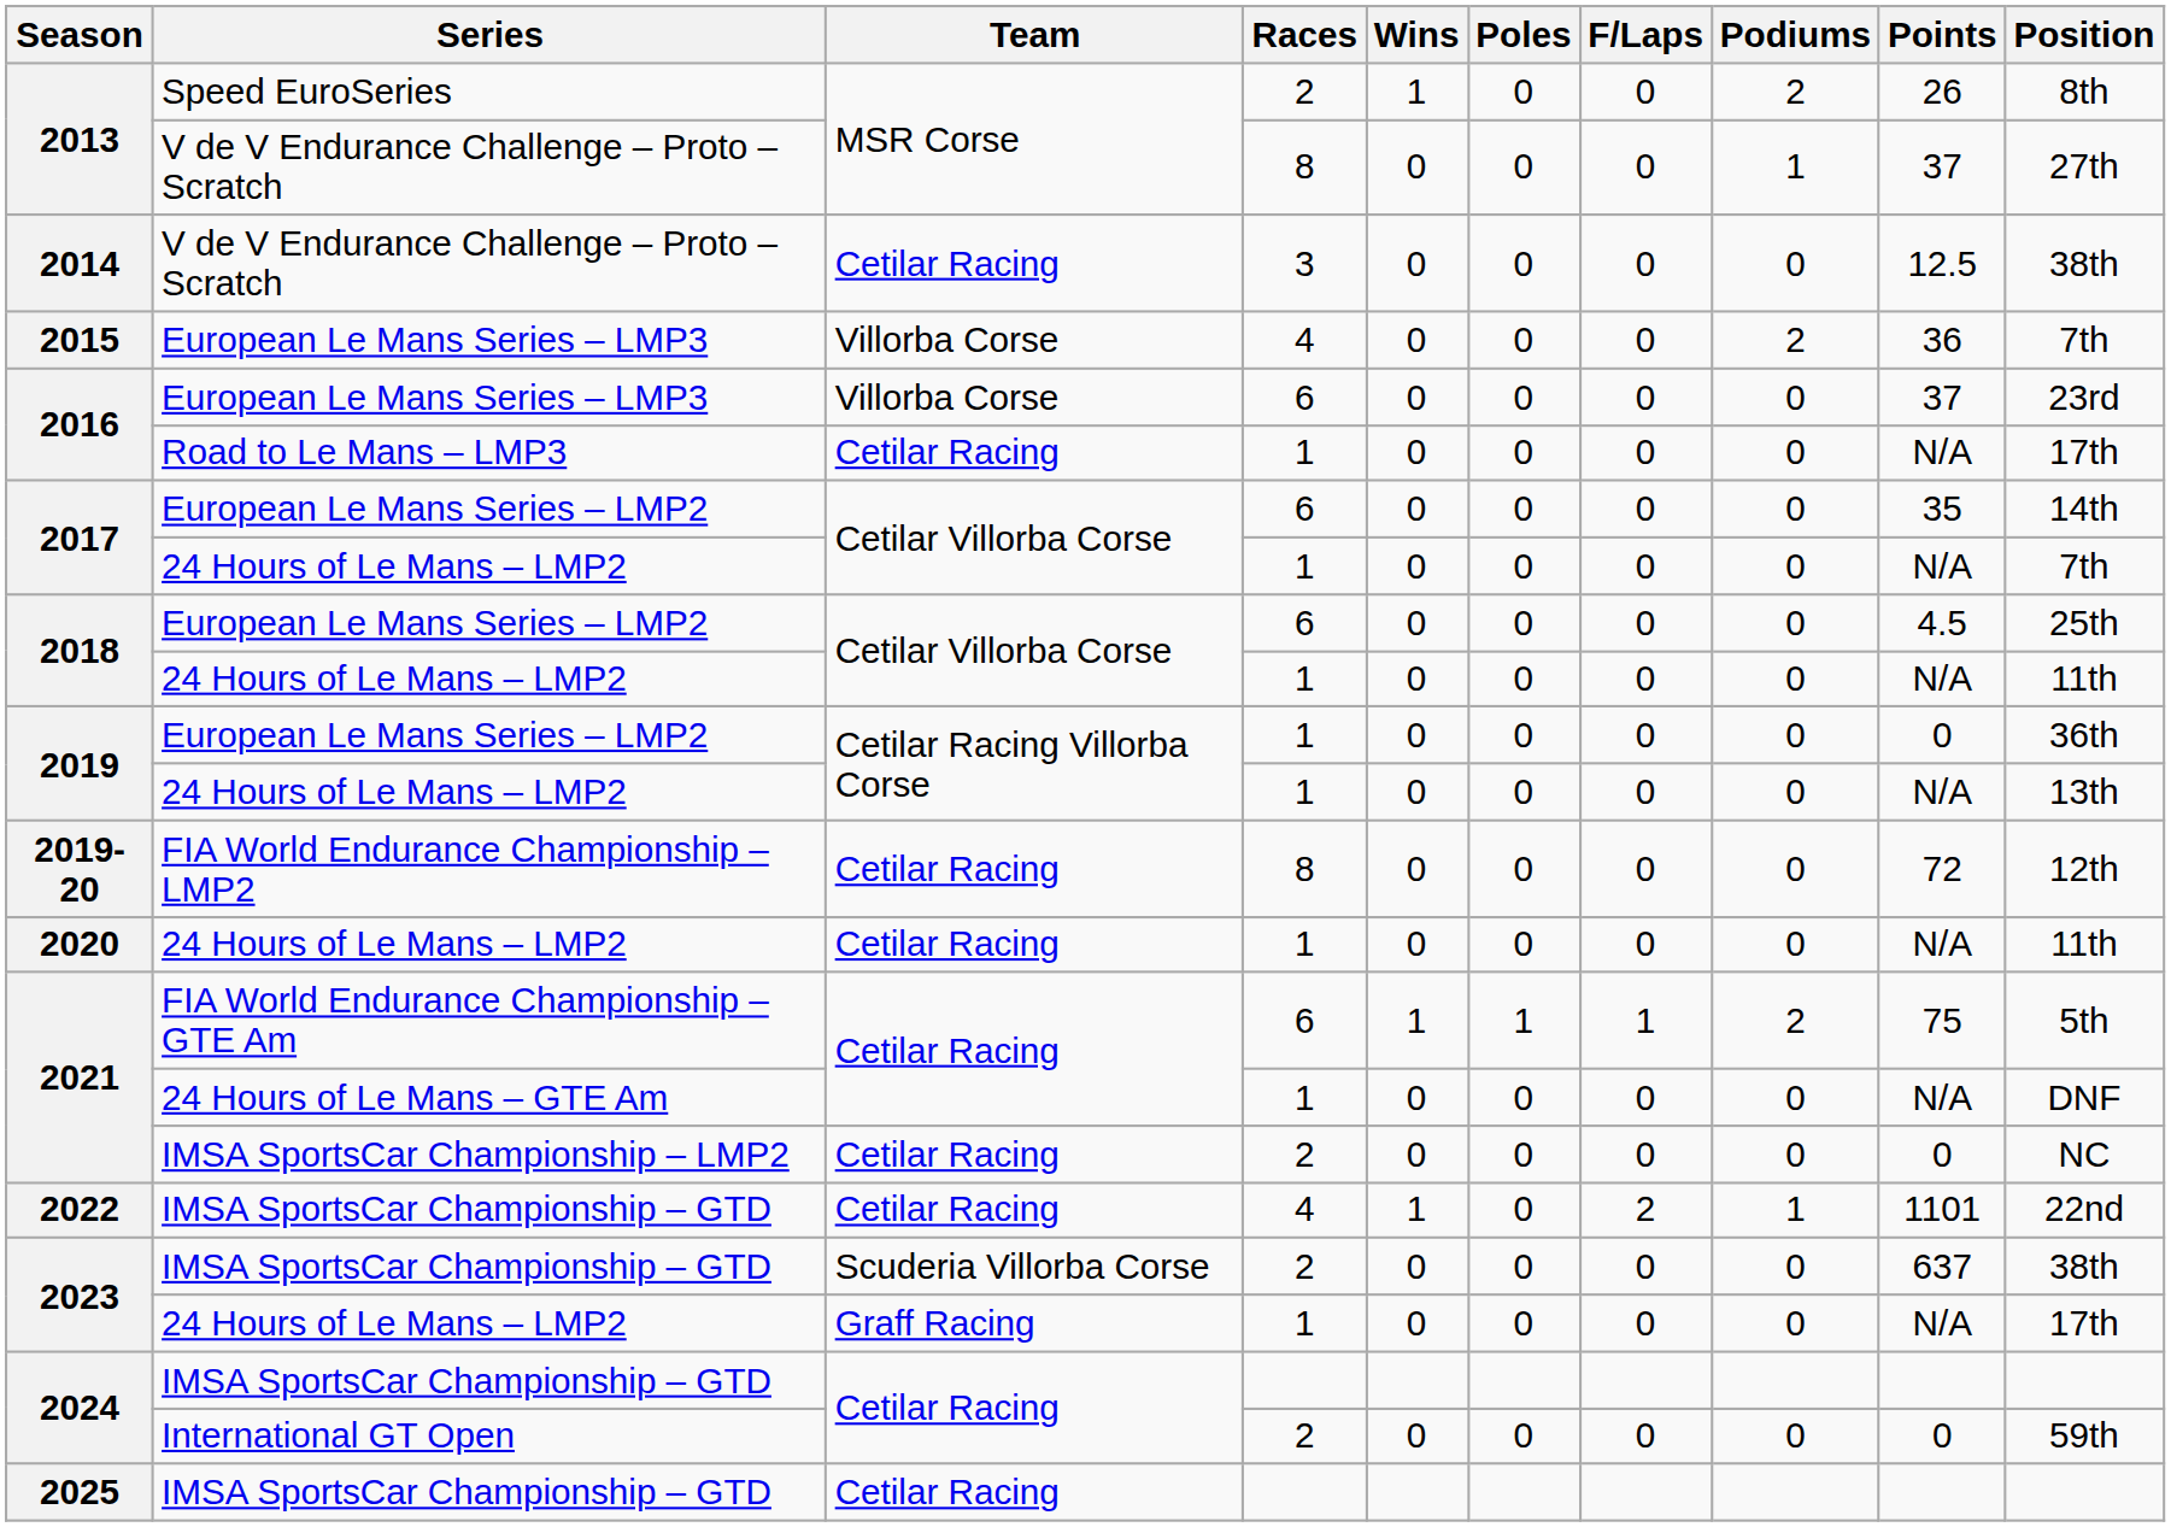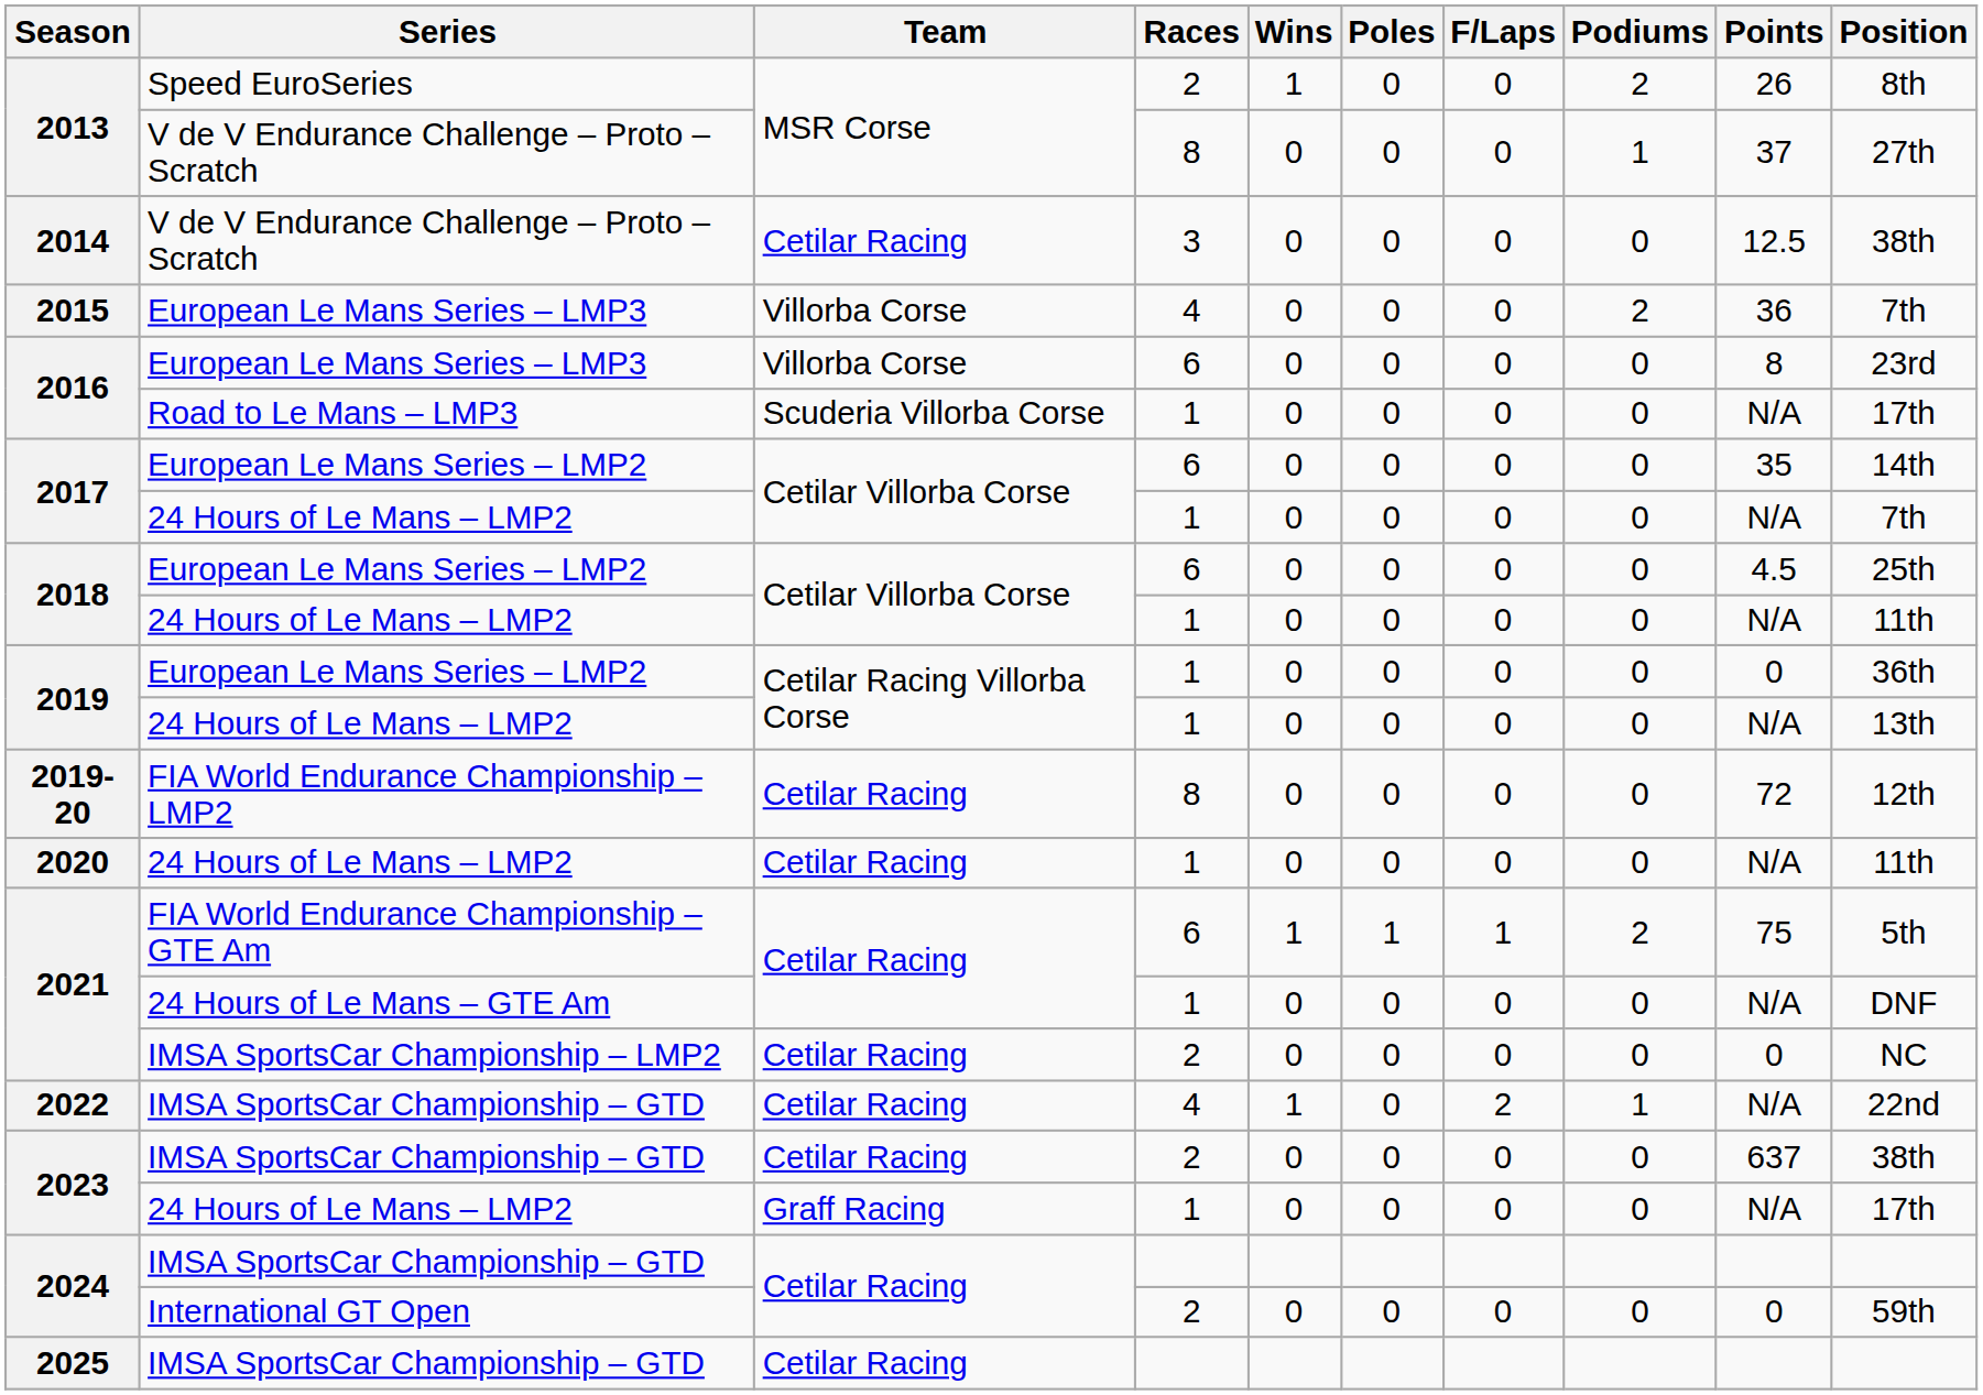 <table class="wikitable" style="font-size: 90%; text-align:center">
 <tr>
 <th>Season</th>
 <th>Series</th>
 <th>Team</th>
 <th>Races</th>
 <th>Wins</th>
 <th>Poles</th>
 <th>F/Laps</th>
 <th>Podiums</th>
 <th>Points</th>
 <th>Position</th>
 </tr>
 <tr>
 <th rowspan=2>2013</th>
 <td align=left>Speed EuroSeries</td>
 <td rowspan="2" align="left">MSR Corse</td>
 <td>2</td>
 <td>1</td>
 <td>0</td>
 <td>0</td>
 <td>2</td>
 <td>26</td>
 <td>8th</td>
 </tr>
 <tr>
 <td align=left>V de V Endurance Challenge – Proto – Scratch</td>
 <td>8</td>
 <td>0</td>
 <td>0</td>
 <td>0</td>
 <td>1</td>
 <td>37</td>
 <td>27th</td>
 </tr>
 <tr>
 <th>2014</th>
 <td align=left>V de V Endurance Challenge – Proto – Scratch</td>
 <td align="left"><a href='#'>Cetilar Racing</a></td>
 <td>3</td>
 <td>0</td>
 <td>0</td>
 <td>0</td>
 <td>0</td>
 <td>12.5</td>
 <td>38th</td>
 </tr>
 <tr>
 <th>2015</th>
 <td align=left><a href='#'>European Le Mans Series – LMP3</a></td>
 <td align=left>Villorba Corse</td>
 <td>4</td>
 <td>0</td>
 <td>0</td>
 <td>0</td>
 <td>2</td>
 <td>36</td>
 <td>7th</td>
 </tr>
 <tr>
 <th rowspan=2>2016</th>
 <td align=left><a href='#'>European Le Mans Series – LMP3</a></td>
 <td align=left>Villorba Corse</td>
 <td>6</td>
 <td>0</td>
 <td>0</td>
 <td>0</td>
 <td>0</td>
-<td>37</td>
+<td>8</td>
 <td>23rd</td>
 </tr>
 <tr>
 <td align=left><a href='#'>Road to Le Mans – LMP3</a></td>
-<td align=left><a href='#'>Cetilar Racing</a></td>
+<td align=left>Scuderia Villorba Corse</td>
 <td>1</td>
 <td>0</td>
 <td>0</td>
 <td>0</td>
 <td>0</td>
 <td>N/A</td>
 <td>17th</td>
 </tr>
 <tr>
 <th rowspan=2>2017</th>
 <td align=left><a href='#'>European Le Mans Series – LMP2</a></td>
 <td rowspan="2" align="left">Cetilar Villorba Corse</td>
 <td>6</td>
 <td>0</td>
 <td>0</td>
 <td>0</td>
 <td>0</td>
 <td>35</td>
 <td>14th</td>
 </tr>
 <tr>
 <td align=left><a href='#'>24 Hours of Le Mans – LMP2</a></td>
 <td>1</td>
 <td>0</td>
 <td>0</td>
 <td>0</td>
 <td>0</td>
 <td>N/A</td>
 <td>7th</td>
 </tr>
 <tr>
 <th rowspan=2>2018</th>
 <td align=left><a href='#'>European Le Mans Series – LMP2</a></td>
 <td rowspan="2" align="left">Cetilar Villorba Corse</td>
 <td>6</td>
 <td>0</td>
 <td>0</td>
 <td>0</td>
 <td>0</td>
 <td>4.5</td>
 <td>25th</td>
 </tr>
 <tr>
 <td align=left><a href='#'>24 Hours of Le Mans – LMP2</a></td>
 <td>1</td>
 <td>0</td>
 <td>0</td>
 <td>0</td>
 <td>0</td>
 <td>N/A</td>
 <td>11th</td>
 </tr>
 <tr>
 <th rowspan=2>2019</th>
 <td align=left><a href='#'>European Le Mans Series – LMP2</a></td>
 <td rowspan="2" align="left">Cetilar Racing Villorba Corse</td>
 <td>1</td>
 <td>0</td>
 <td>0</td>
 <td>0</td>
 <td>0</td>
 <td>0</td>
 <td>36th</td>
 </tr>
 <tr>
 <td align=left><a href='#'>24 Hours of Le Mans – LMP2</a></td>
 <td>1</td>
 <td>0</td>
 <td>0</td>
 <td>0</td>
 <td>0</td>
 <td>N/A</td>
 <td>13th</td>
 </tr>
 <tr>
 <th>2019-20</th>
 <td align="left"><a href='#'>FIA World Endurance Championship – LMP2</a></td>
 <td align="left"><a href='#'>Cetilar Racing</a></td>
 <td>8</td>
 <td>0</td>
 <td>0</td>
 <td>0</td>
 <td>0</td>
 <td>72</td>
 <td>12th</td>
 </tr>
 <tr>
 <th>2020</th>
 <td align=left><a href='#'>24 Hours of Le Mans – LMP2</a></td>
 <td align=left><a href='#'>Cetilar Racing</a></td>
 <td>1</td>
 <td>0</td>
 <td>0</td>
 <td>0</td>
 <td>0</td>
 <td>N/A</td>
 <td>11th</td>
 </tr>
 <tr>
 <th rowspan="3">2021</th>
 <td align="left"><a href='#'>FIA World Endurance Championship – GTE Am</a></td>
 <td rowspan="2" align=left><a href='#'>Cetilar Racing</a></td>
 <td>6</td>
 <td>1</td>
 <td>1</td>
 <td>1</td>
 <td>2</td>
 <td>75</td>
 <td>5th</td>
 </tr>
 <tr>
 <td align=left><a href='#'>24 Hours of Le Mans – GTE Am</a></td>
 <td>1</td>
 <td>0</td>
 <td>0</td>
 <td>0</td>
 <td>0</td>
 <td>N/A</td>
 <td>DNF</td>
 </tr>
 <tr>
 <td align="left"><a href='#'>IMSA SportsCar Championship – LMP2</a></td>
 <td align=left><a href='#'>Cetilar Racing</a></td>
 <td>2</td>
 <td>0</td>
 <td>0</td>
 <td>0</td>
 <td>0</td>
 <td>0</td>
 <td>NC</td>
 </tr>
 <tr>
 <th>2022</th>
 <td align=left><a href='#'>IMSA SportsCar Championship – GTD</a></td>
 <td align=left><a href='#'>Cetilar Racing</a></td>
 <td>4</td>
 <td>1</td>
 <td>0</td>
 <td>2</td>
 <td>1</td>
-<td>1101</td>
+<td>N/A</td>
 <td>22nd</td>
 </tr>
 <tr>
 <th rowspan="2">2023</th>
 <td align=left><a href='#'>IMSA SportsCar Championship – GTD</a></td>
-<td align=left>Scuderia Villorba Corse</td>
+<td align=left><a href='#'>Cetilar Racing</a></td>
 <td>2</td>
 <td>0</td>
 <td>0</td>
 <td>0</td>
 <td>0</td>
 <td>637</td>
 <td>38th</td>
 </tr>
 <tr>
 <td align=left><a href='#'>24 Hours of Le Mans – LMP2</a></td>
 <td align=left><a href='#'>Graff Racing</a></td>
 <td>1</td>
 <td>0</td>
 <td>0</td>
 <td>0</td>
 <td>0</td>
 <td>N/A</td>
 <td>17th</td>
 </tr>
 <tr>
 <th rowspan="2">2024</th>
 <td align=left><a href='#'>IMSA SportsCar Championship – GTD</a></td>
 <td rowspan="2" align="left"><a href='#'>Cetilar Racing</a></td>
 <td></td>
 <td></td>
 <td></td>
 <td></td>
 <td></td>
 <td></td>
 <td></td>
 </tr>
 <tr>
 <td align=left><a href='#'>International GT Open</a></td>
 <td>2</td>
 <td>0</td>
 <td>0</td>
 <td>0</td>
 <td>0</td>
 <td>0</td>
 <td>59th</td>
 </tr>
 <tr>
 <th>2025</th>
 <td align=left><a href='#'>IMSA SportsCar Championship – GTD</a></td>
 <td align=left><a href='#'>Cetilar Racing</a></td>
 <td></td>
 <td></td>
 <td></td>
 <td></td>
 <td></td>
 <td></td>
 <td></td>
 </tr>
 </table>
